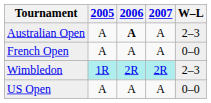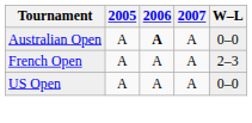 <table class=wikitable style=text-align:center>
 <tr>
 <th>Tournament</th>
 <th><a href='#'>2005</a></th>
 <th><a href='#'>2006</a></th>
 <th><a href='#'>2007</a></th>
 <th>W–L</th>
 </tr>
 <tr>
 <td style="background:#EFEFEF;" align=left><a href='#'>Australian Open</a></td>
 <td align="center">A</td>
 <td align="center"><strong>A</strong></td>
 <td align="center">A</td>
-<td style="background:#EFEFEF;">2–3</td>
+<td style="background:#EFEFEF;">0–0</td>
 </tr>
 <tr>
 <td style="background:#EFEFEF;" align=left><a href='#'>French Open</a></td>
 <td align="center">A</td>
 <td align="center">A</td>
 <td align="center">A</td>
-<td style="background:#EFEFEF;">0–0</td>
-</tr>
-<tr>
-<td style="background:#EFEFEF;" align=left><a href='#'>Wimbledon</a></td>
-<td align="center" style="background:#afeeee;"><a href='#'>1R</a></td>
-<td align="center" style="background:#afeeee;"><a href='#'>2R</a></td>
-<td align="center" style="background:#afeeee;"><a href='#'>2R</a></td>
 <td style="background:#EFEFEF;">2–3</td>
 </tr>
 <tr>
 <td style="background:#EFEFEF;" align=left><a href='#'>US Open</a></td>
 <td align="center">A</td>
 <td align="center">A</td>
 <td align="center">A</td>
 <td style="background:#EFEFEF;">0–0</td>
 </tr>
 </table>
